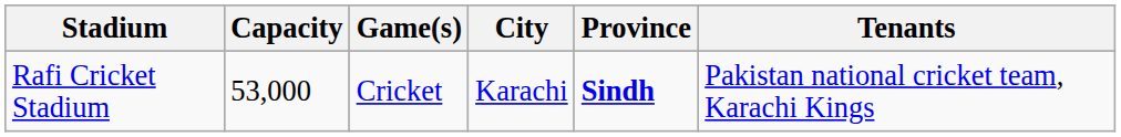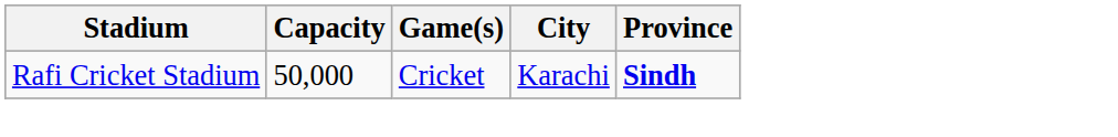 <table class="sortable wikitable">
 <tr>
 <th>Stadium</th>
 <th>Capacity</th>
 <th>Game(s)</th>
 <th>City</th>
 <th>Province</th>
-<th>Tenants</th>
 </tr>
 <tr>
 <td><a href='#'>Rafi Cricket Stadium</a></td>
-<td>53,000</td>
+<td>50,000</td>
 <td> <a href='#'>Cricket</a></td>
 <td><a href='#'>Karachi</a></td>
 <td><strong><a href='#'>Sindh</a></strong></td>
-<td><a href='#'>Pakistan national cricket team</a>, <a href='#'>Karachi Kings</a></td>
 </tr>
 </table>
